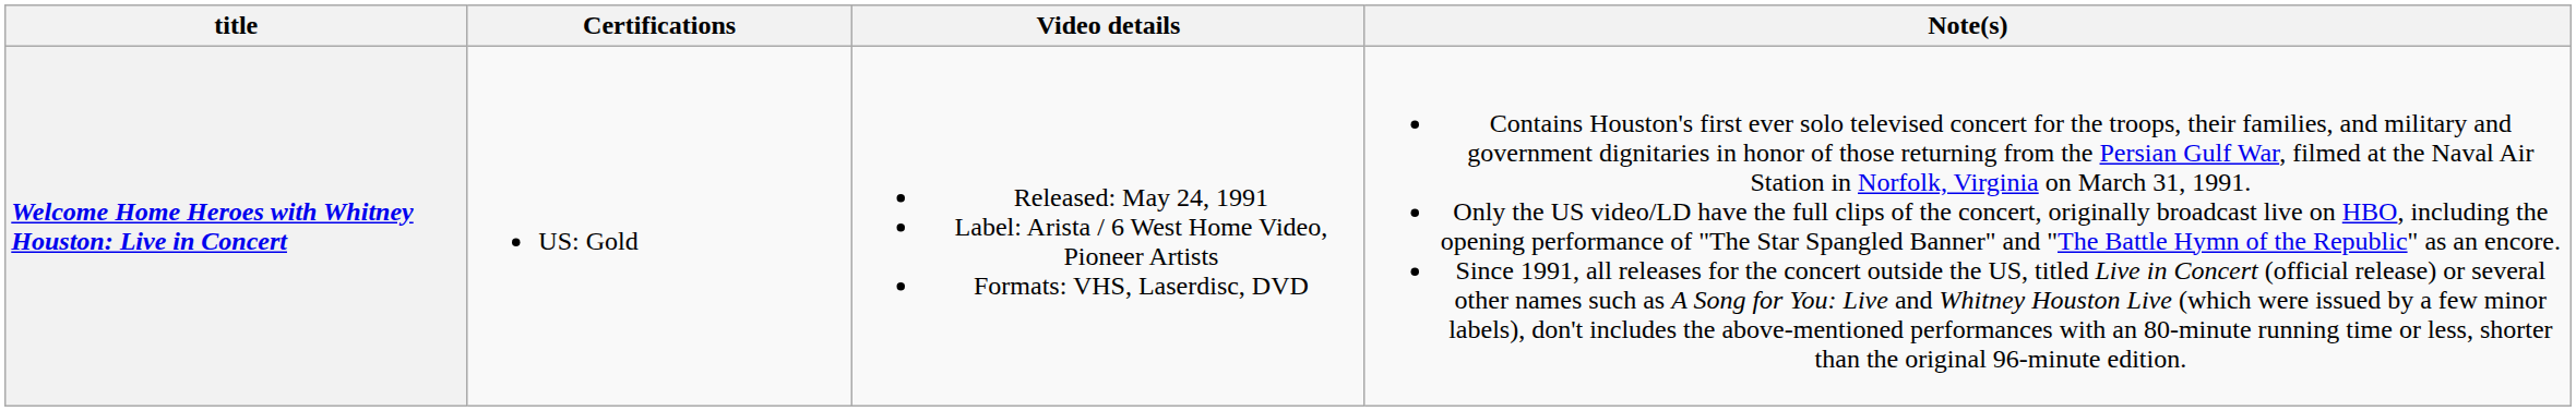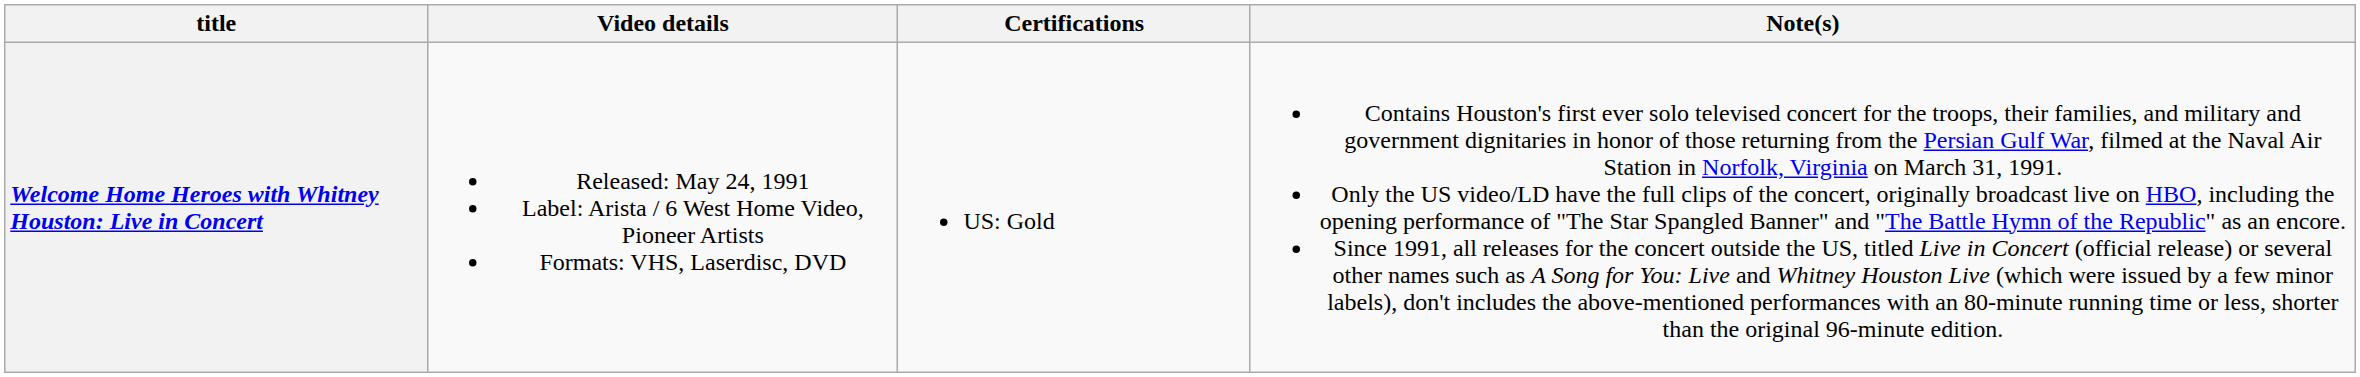 <table class="wikitable plainrowheaders" style="text-align:center;">
 <tr>
 <th style="width:18%;">title</th>
+<th style="width:20%;">Video details</th>
 <th style="width:15%;">Certifications</th>
-<th style="width:20%;">Video details</th>
 <th style="width:47%;">Note(s)</th>
 </tr>
 <tr>
 <th scope="row" style="text-align:left;"><em><a href='#'>Welcome Home Heroes with Whitney Houston: Live in Concert</a></em></th>
+<td><br><ul><li>Released: May 24, 1991</li><li>Label: Arista / 6 West Home Video, Pioneer Artists</li><li>Formats: VHS, Laserdisc, DVD</li></ul></td>
 <td align=left><br><ul><li>US: Gold</li></ul></td>
-<td><br><ul><li>Released: May 24, 1991</li><li>Label: Arista / 6 West Home Video, Pioneer Artists</li><li>Formats: VHS, Laserdisc, DVD</li></ul></td>
 <td><br><ul><li>Contains Houston's first ever solo televised concert for the troops, their families, and military and government dignitaries in honor of those returning from the <a href='#'>Persian Gulf War</a>, filmed at the Naval Air Station in <a href='#'>Norfolk, Virginia</a> on March 31, 1991.</li><li>Only the US video/LD have the full clips of the concert, originally broadcast live on <a href='#'>HBO</a>, including the opening performance of "The Star Spangled Banner" and "<a href='#'>The Battle Hymn of the Republic</a>" as an encore.</li><li>Since 1991, all releases for the concert outside the US, titled <em>Live in Concert</em> (official release) or several other names such as <em>A Song for You: Live</em> and <em>Whitney Houston Live</em> (which were issued by a few minor labels), don't includes the above-mentioned performances with an 80-minute running time or less, shorter than the original 96-minute edition.</li></ul></td>
 </tr>
 </table>
